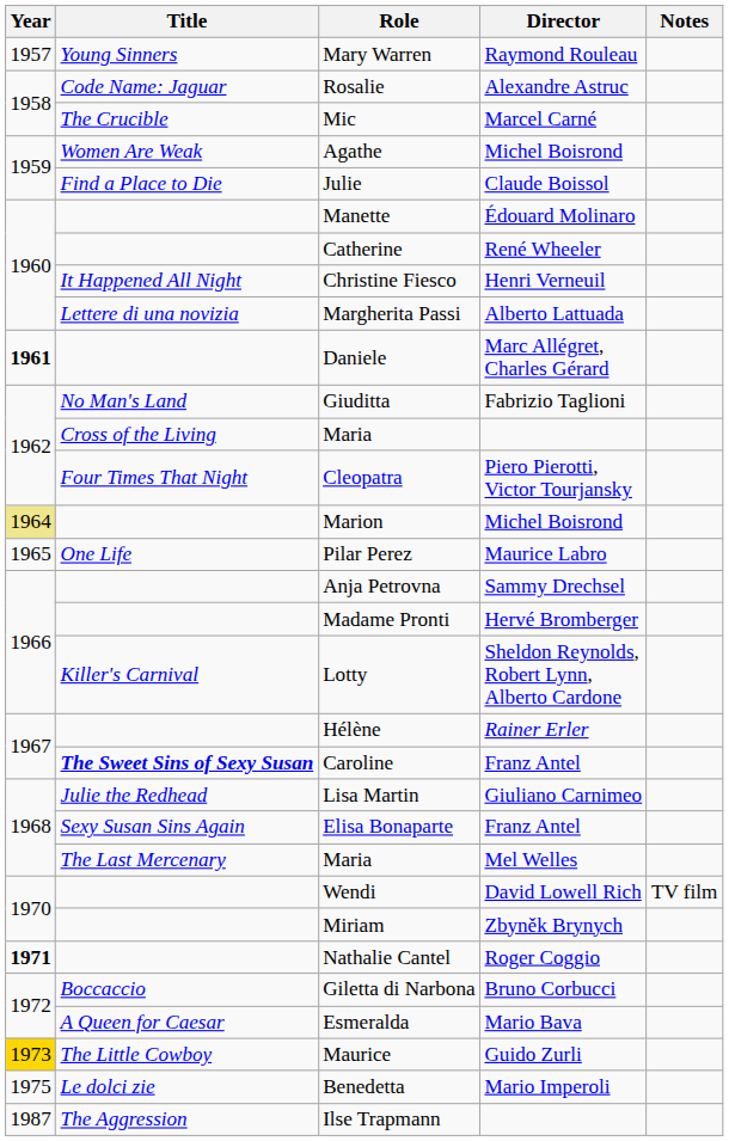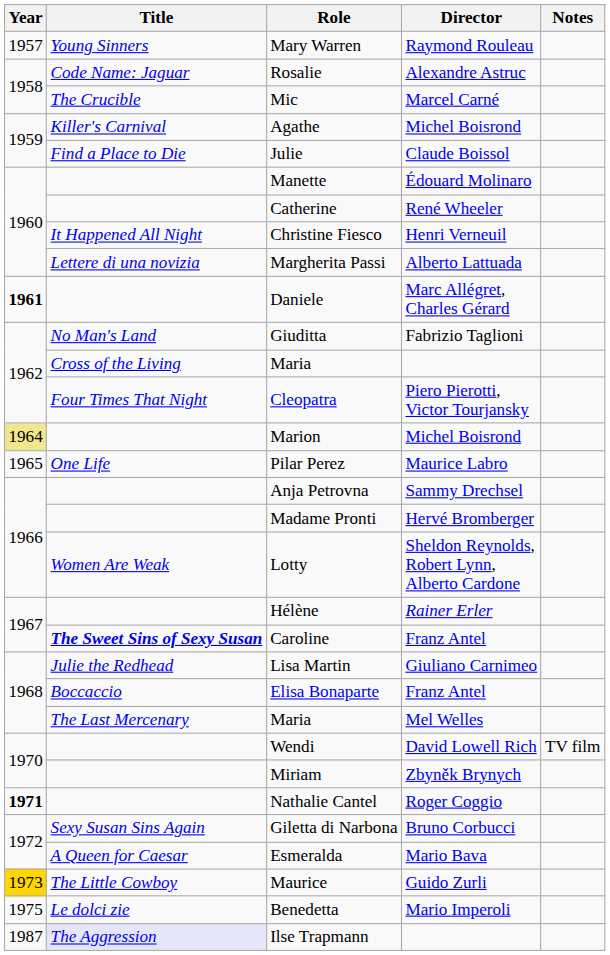 <table class="wikitable sortable">
 <tr>
 <th>Year</th>
 <th>Title</th>
 <th>Role</th>
 <th>Director</th>
 <th class="unsortable">Notes</th>
 </tr>
 <tr>
 <td>1957</td>
 <td><em><a href='#'>Young Sinners</a></em></td>
 <td>Mary Warren</td>
 <td><a href='#'>Raymond Rouleau</a></td>
 <td></td>
 </tr>
 <tr>
 <td rowspan=2>1958</td>
 <td><em><a href='#'>Code Name: Jaguar</a></em></td>
 <td>Rosalie</td>
 <td><a href='#'>Alexandre Astruc</a></td>
 <td></td>
 </tr>
 <tr>
 <td><em><a href='#'>The Crucible</a></em></td>
 <td>Mic</td>
 <td><a href='#'>Marcel Carné</a></td>
 <td></td>
 </tr>
 <tr>
 <td rowspan=2>1959</td>
-<td><em><a href='#'>Women Are Weak</a></em></td>
+<td><em><a href='#'>Killer's Carnival</a></em></td>
 <td>Agathe</td>
 <td><a href='#'>Michel Boisrond</a></td>
 <td></td>
 </tr>
 <tr>
 <td><em><a href='#'>Find a Place to Die</a></em></td>
 <td>Julie</td>
 <td><a href='#'>Claude Boissol</a></td>
 <td></td>
 </tr>
 <tr>
 <td rowspan=4>1960</td>
 <td><em></em></td>
 <td>Manette</td>
 <td><a href='#'>Édouard Molinaro</a></td>
 <td></td>
 </tr>
 <tr>
 <td><em></em></td>
 <td>Catherine</td>
 <td><a href='#'>René Wheeler</a></td>
 <td></td>
 </tr>
 <tr>
 <td><em><a href='#'>It Happened All Night</a></em></td>
 <td>Christine Fiesco</td>
 <td><a href='#'>Henri Verneuil</a></td>
 <td></td>
 </tr>
 <tr>
 <td><em><a href='#'>Lettere di una novizia</a></em></td>
 <td>Margherita Passi</td>
 <td><a href='#'>Alberto Lattuada</a></td>
 <td></td>
 </tr>
 <tr>
 <td><strong>1961</strong></td>
 <td><em></em></td>
 <td>Daniele</td>
 <td><a href='#'>Marc Allégret</a>,<br><a href='#'>Charles Gérard</a></td>
 <td></td>
 </tr>
 <tr>
 <td rowspan=3>1962</td>
 <td><em><a href='#'>No Man's Land</a></em></td>
 <td>Giuditta</td>
 <td>Fabrizio Taglioni</td>
 <td></td>
 </tr>
 <tr>
 <td><em><a href='#'>Cross of the Living</a></em></td>
 <td>Maria</td>
 <td></td>
 <td></td>
 </tr>
 <tr>
 <td><em><a href='#'>Four Times That Night</a></em></td>
 <td><a href='#'>Cleopatra</a></td>
 <td><a href='#'>Piero Pierotti</a>,<br><a href='#'>Victor Tourjansky</a></td>
 <td></td>
 </tr>
 <tr>
 <td style="background: khaki;">1964</td>
 <td><em></em></td>
 <td>Marion</td>
 <td><a href='#'>Michel Boisrond</a></td>
 <td></td>
 </tr>
 <tr>
 <td>1965</td>
 <td><em><a href='#'>One Life</a></em></td>
 <td>Pilar Perez</td>
 <td><a href='#'>Maurice Labro</a></td>
 <td></td>
 </tr>
 <tr>
 <td rowspan=3>1966</td>
 <td><em></em></td>
 <td>Anja Petrovna</td>
 <td><a href='#'>Sammy Drechsel</a></td>
 <td></td>
 </tr>
 <tr>
 <td><em></em></td>
 <td>Madame Pronti</td>
 <td><a href='#'>Hervé Bromberger</a></td>
 <td></td>
 </tr>
 <tr>
-<td><em><a href='#'>Killer's Carnival</a></em></td>
+<td><em><a href='#'>Women Are Weak</a></em></td>
 <td>Lotty</td>
 <td><a href='#'>Sheldon Reynolds</a>,<br><a href='#'>Robert Lynn</a>,<br><a href='#'>Alberto Cardone</a></td>
 <td></td>
 </tr>
 <tr>
 <td rowspan=2>1967</td>
 <td><em></em></td>
 <td>Hélène</td>
 <td><em><a href='#'>Rainer Erler</a></em></td>
 <td></td>
 </tr>
 <tr>
 <td><strong><em><a href='#'>The Sweet Sins of Sexy Susan</a></em></strong></td>
 <td>Caroline</td>
 <td><a href='#'>Franz Antel</a></td>
 <td></td>
 </tr>
 <tr>
 <td rowspan=3>1968</td>
 <td><em><a href='#'>Julie the Redhead</a></em></td>
 <td>Lisa Martin</td>
 <td><a href='#'>Giuliano Carnimeo</a></td>
 <td></td>
 </tr>
 <tr>
-<td><em><a href='#'>Sexy Susan Sins Again</a></em></td>
+<td><em><a href='#'>Boccaccio</a></em></td>
 <td><a href='#'>Elisa Bonaparte</a></td>
 <td><a href='#'>Franz Antel</a></td>
 <td></td>
 </tr>
 <tr>
 <td><em><a href='#'>The Last Mercenary</a></em></td>
 <td>Maria</td>
 <td><a href='#'>Mel Welles</a></td>
 <td></td>
 </tr>
 <tr>
 <td rowspan=2>1970</td>
 <td><em></em></td>
 <td>Wendi</td>
 <td><a href='#'>David Lowell Rich</a></td>
 <td>TV film</td>
 </tr>
 <tr>
 <td><em></em></td>
 <td>Miriam</td>
 <td><a href='#'>Zbyněk Brynych</a></td>
 <td></td>
 </tr>
 <tr>
 <td><strong>1971</strong></td>
 <td><em></em></td>
 <td>Nathalie Cantel</td>
 <td><a href='#'>Roger Coggio</a></td>
 <td></td>
 </tr>
 <tr>
 <td rowspan=2>1972</td>
-<td><em><a href='#'>Boccaccio</a></em></td>
+<td><em><a href='#'>Sexy Susan Sins Again</a></em></td>
 <td>Giletta di Narbona</td>
 <td><a href='#'>Bruno Corbucci</a></td>
 <td></td>
 </tr>
 <tr>
 <td><em><a href='#'>A Queen for Caesar</a></em></td>
 <td>Esmeralda</td>
 <td><a href='#'>Mario Bava</a></td>
 <td></td>
 </tr>
 <tr>
 <td style="background: gold;">1973</td>
 <td><em><a href='#'>The Little Cowboy</a></em></td>
 <td>Maurice</td>
 <td><a href='#'>Guido Zurli</a></td>
 <td></td>
 </tr>
 <tr>
 <td>1975</td>
 <td><em><a href='#'>Le dolci zie</a></em></td>
 <td>Benedetta</td>
 <td><a href='#'>Mario Imperoli</a></td>
 <td></td>
 </tr>
 <tr>
 <td>1987</td>
-<td><em><a href='#'>The Aggression</a></em></td>
+<td style="background: lavender;"><em><a href='#'>The Aggression</a></em></td>
 <td>Ilse Trapmann</td>
 <td><em></em></td>
 <td></td>
 </tr>
 </table>
